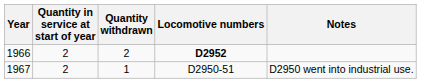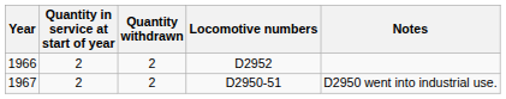 <table class=wikitable style=text-align:center>
 <tr>
 <th>Year</th>
 <th>Quantity in<br>service at<br>start of year</th>
 <th>Quantity<br>withdrawn</th>
 <th>Locomotive numbers</th>
 <th>Notes</th>
 </tr>
 <tr>
 <td>1966</td>
 <td>2</td>
 <td>2</td>
-<td><strong>D2952</strong></td>
+<td>D2952</td>
 <td></td>
 </tr>
 <tr>
 <td>1967</td>
 <td>2</td>
-<td>1</td>
+<td>2</td>
 <td>D2950-51</td>
 <td>D2950 went into industrial use.</td>
 </tr>
 </table>
